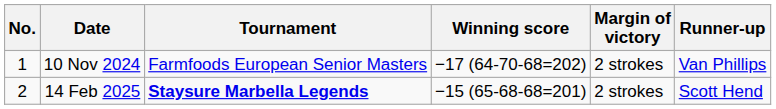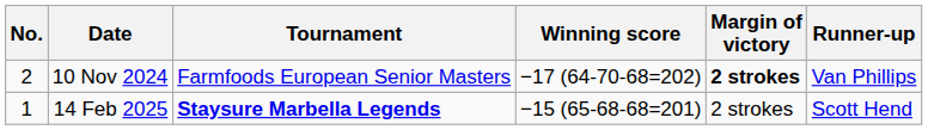 <table class="wikitable" style="font-size:95%;">
 <tr>
 <th>No.</th>
 <th>Date</th>
 <th>Tournament</th>
 <th>Winning score</th>
 <th>Margin of<br>victory</th>
 <th>Runner-up</th>
 </tr>
 <tr>
-<td align=center>1</td>
+<td align=center>2</td>
 <td align=right>10 Nov <a href='#'>2024</a></td>
 <td><a href='#'>Farmfoods European Senior Masters</a></td>
 <td>−17 (64-70-68=202)</td>
-<td>2 strokes</td>
+<td><strong>2 strokes</strong></td>
 <td> <a href='#'>Van Phillips</a></td>
 </tr>
 <tr>
-<td align=center>2</td>
+<td align=center>1</td>
 <td align=right>14 Feb <a href='#'>2025</a></td>
 <td><strong><a href='#'>Staysure Marbella Legends</a></strong></td>
 <td>−15 (65-68-68=201)</td>
 <td>2 strokes</td>
 <td> <a href='#'>Scott Hend</a></td>
 </tr>
 </table>
